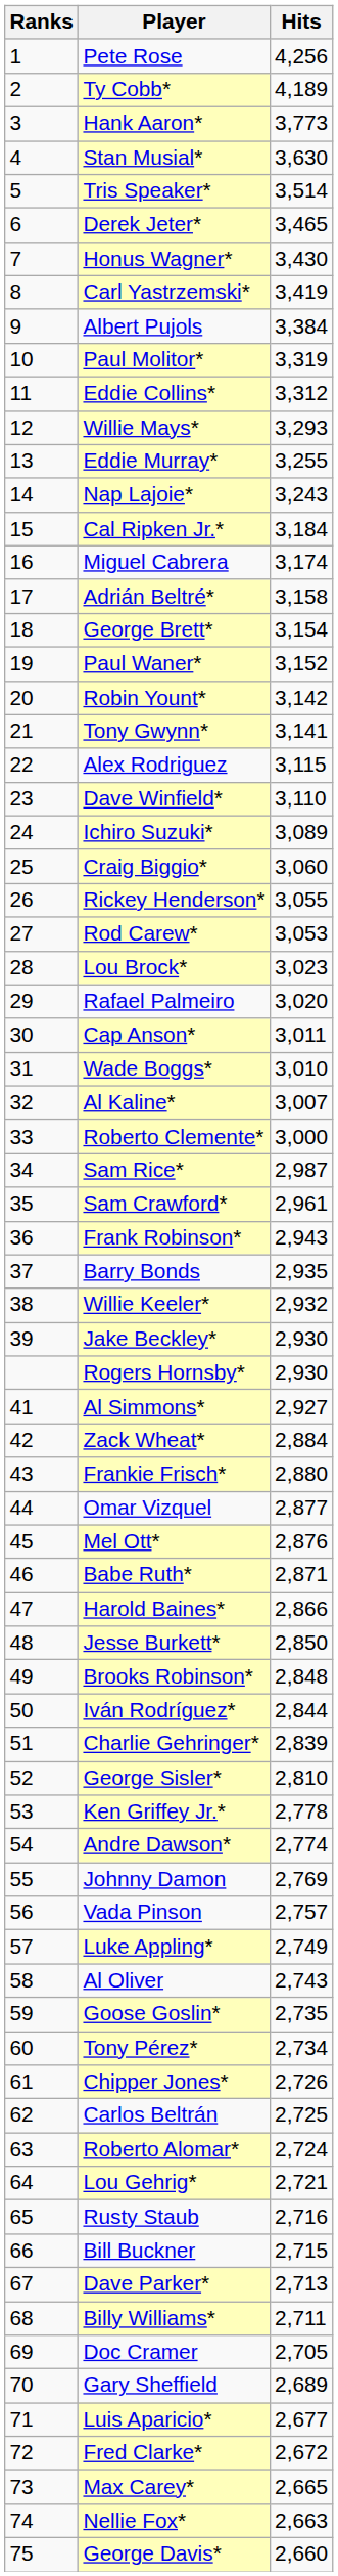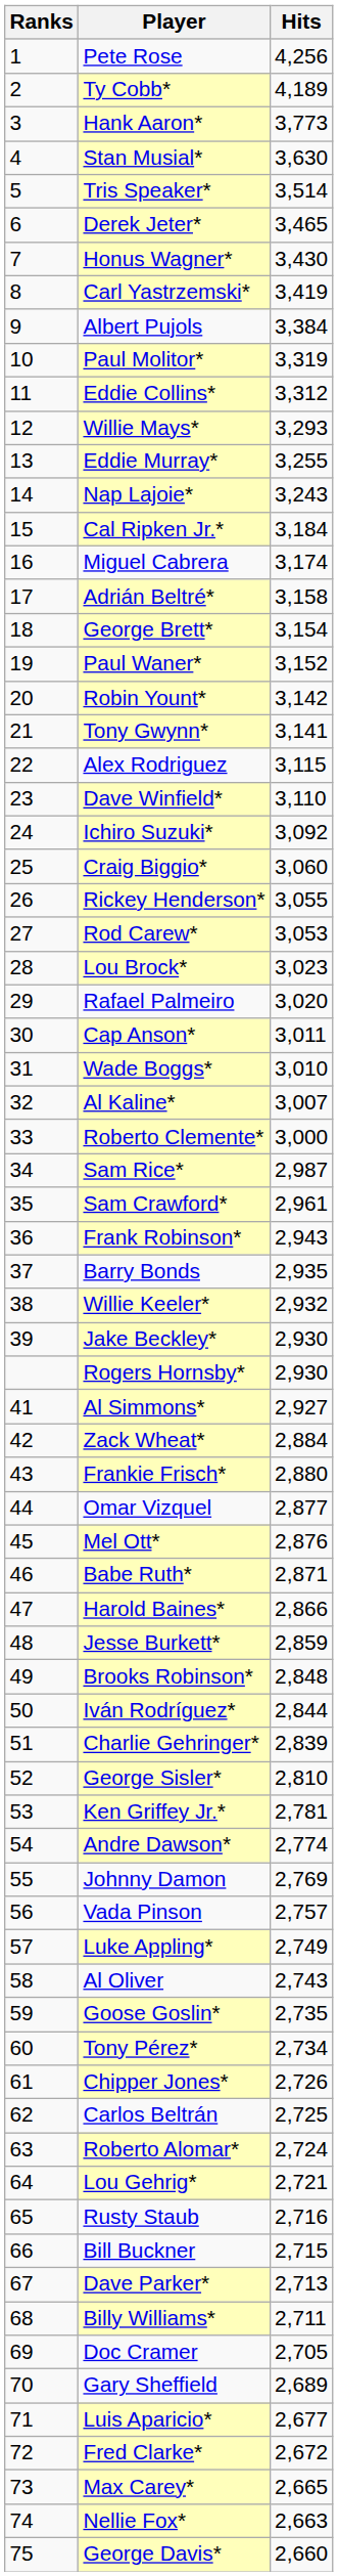 <table class="wikitable" style="float:left;">
 <tr>
 <th>Ranks</th>
 <th>Player</th>
 <th>Hits</th>
 </tr>
 <tr>
 <td>1</td>
 <td><a href='#'>Pete Rose</a></td>
 <td>4,256</td>
 </tr>
 <tr>
 <td>2</td>
 <td style="background:#ffffbb;"><a href='#'>Ty Cobb</a>*</td>
 <td>4,189</td>
 </tr>
 <tr>
 <td>3</td>
 <td style="background:#ffffbb;"><a href='#'>Hank Aaron</a>*</td>
 <td>3,773</td>
 </tr>
 <tr>
 <td>4</td>
 <td style="background:#ffffbb;"><a href='#'>Stan Musial</a>*</td>
 <td>3,630</td>
 </tr>
 <tr>
 <td>5</td>
 <td style="background:#ffffbb;"><a href='#'>Tris Speaker</a>*</td>
 <td>3,514</td>
 </tr>
 <tr>
 <td>6</td>
 <td style="background:#ffffbb;"><a href='#'>Derek Jeter</a>*</td>
 <td>3,465</td>
 </tr>
 <tr>
 <td>7</td>
 <td style="background:#ffffbb;"><a href='#'>Honus Wagner</a>*</td>
 <td>3,430</td>
 </tr>
 <tr>
 <td>8</td>
 <td style="background:#ffffbb;"><a href='#'>Carl Yastrzemski</a>*</td>
 <td>3,419</td>
 </tr>
 <tr>
 <td>9</td>
 <td><a href='#'>Albert Pujols</a></td>
 <td>3,384</td>
 </tr>
 <tr>
 <td>10</td>
 <td style="background:#ffffbb;"><a href='#'>Paul Molitor</a>*</td>
 <td>3,319</td>
 </tr>
 <tr>
 <td>11</td>
 <td style="background:#ffffbb;"><a href='#'>Eddie Collins</a>*</td>
 <td>3,312</td>
 </tr>
 <tr>
 <td>12</td>
 <td style="background:#ffffbb;"><a href='#'>Willie Mays</a>*</td>
 <td>3,293</td>
 </tr>
 <tr>
 <td>13</td>
 <td style="background:#ffffbb;"><a href='#'>Eddie Murray</a>*</td>
 <td>3,255</td>
 </tr>
 <tr>
 <td>14</td>
 <td style="background:#ffffbb;"><a href='#'>Nap Lajoie</a>*</td>
 <td>3,243</td>
 </tr>
 <tr>
 <td>15</td>
 <td style="background:#ffffbb;"><a href='#'>Cal Ripken Jr.</a>*</td>
 <td>3,184</td>
 </tr>
 <tr>
 <td>16</td>
 <td><a href='#'>Miguel Cabrera</a></td>
 <td>3,174</td>
 </tr>
 <tr>
 <td>17</td>
 <td style="background:#ffffbb;"><a href='#'>Adrián Beltré</a>*</td>
 <td>3,158</td>
 </tr>
 <tr>
 <td>18</td>
 <td style="background:#ffffbb;"><a href='#'>George Brett</a>*</td>
 <td>3,154</td>
 </tr>
 <tr>
 <td>19</td>
 <td style="background:#ffffbb;"><a href='#'>Paul Waner</a>*</td>
 <td>3,152</td>
 </tr>
 <tr>
 <td>20</td>
 <td style="background:#ffffbb;"><a href='#'>Robin Yount</a>*</td>
 <td>3,142</td>
 </tr>
 <tr>
 <td>21</td>
 <td style="background:#ffffbb;"><a href='#'>Tony Gwynn</a>*</td>
 <td>3,141</td>
 </tr>
 <tr>
 <td>22</td>
 <td><a href='#'>Alex Rodriguez</a></td>
 <td>3,115</td>
 </tr>
 <tr>
 <td>23</td>
 <td style="background:#ffffbb;"><a href='#'>Dave Winfield</a>*</td>
 <td>3,110</td>
 </tr>
 <tr>
 <td>24</td>
 <td style="background:#ffffbb;"><a href='#'>Ichiro Suzuki</a>*</td>
-<td>3,089</td>
+<td>3,092</td>
 </tr>
 <tr>
 <td>25</td>
 <td style="background:#ffffbb;"><a href='#'>Craig Biggio</a>*</td>
 <td>3,060</td>
 </tr>
 <tr>
 <td>26</td>
 <td style="background:#ffffbb;"><a href='#'>Rickey Henderson</a>*</td>
 <td>3,055</td>
 </tr>
 <tr>
 <td>27</td>
 <td style="background:#ffffbb;"><a href='#'>Rod Carew</a>*</td>
 <td>3,053</td>
 </tr>
 <tr>
 <td>28</td>
 <td style="background:#ffffbb;"><a href='#'>Lou Brock</a>*</td>
 <td>3,023</td>
 </tr>
 <tr>
 <td>29</td>
 <td><a href='#'>Rafael Palmeiro</a></td>
 <td>3,020</td>
 </tr>
 <tr>
 <td>30</td>
 <td style="background:#ffffbb;"><a href='#'>Cap Anson</a>*</td>
 <td>3,011</td>
 </tr>
 <tr>
 <td>31</td>
 <td style="background:#ffffbb;"><a href='#'>Wade Boggs</a>*</td>
 <td>3,010</td>
 </tr>
 <tr>
 <td>32</td>
 <td style="background:#ffffbb;"><a href='#'>Al Kaline</a>*</td>
 <td>3,007</td>
 </tr>
 <tr>
 <td>33</td>
 <td style="background:#ffffbb;"><a href='#'>Roberto Clemente</a>*</td>
 <td>3,000</td>
 </tr>
 <tr>
 <td>34</td>
 <td style="background:#ffffbb;"><a href='#'>Sam Rice</a>*</td>
 <td>2,987</td>
 </tr>
 <tr>
 <td>35</td>
 <td style="background:#ffffbb;"><a href='#'>Sam Crawford</a>*</td>
 <td>2,961</td>
 </tr>
 <tr>
 <td>36</td>
 <td style="background:#ffffbb;"><a href='#'>Frank Robinson</a>*</td>
 <td>2,943</td>
 </tr>
 <tr>
 <td>37</td>
 <td><a href='#'>Barry Bonds</a></td>
 <td>2,935</td>
 </tr>
 <tr>
 <td>38</td>
 <td style="background:#ffffbb;"><a href='#'>Willie Keeler</a>*</td>
 <td>2,932</td>
 </tr>
 <tr>
 <td>39</td>
 <td style="background:#ffffbb;"><a href='#'>Jake Beckley</a>*</td>
 <td>2,930</td>
 </tr>
 <tr>
 <td></td>
 <td style="background:#ffffbb;"><a href='#'>Rogers Hornsby</a>*</td>
 <td>2,930</td>
 </tr>
 <tr>
 <td>41</td>
 <td style="background:#ffffbb;"><a href='#'>Al Simmons</a>*</td>
 <td>2,927</td>
 </tr>
 <tr>
 <td>42</td>
 <td style="background:#ffffbb;"><a href='#'>Zack Wheat</a>*</td>
 <td>2,884</td>
 </tr>
 <tr>
 <td>43</td>
 <td style="background:#ffffbb;"><a href='#'>Frankie Frisch</a>*</td>
 <td>2,880</td>
 </tr>
 <tr>
 <td>44</td>
 <td><a href='#'>Omar Vizquel</a></td>
 <td>2,877</td>
 </tr>
 <tr>
 <td>45</td>
 <td style="background:#ffffbb;"><a href='#'>Mel Ott</a>*</td>
 <td>2,876</td>
 </tr>
 <tr>
 <td>46</td>
 <td style="background:#ffffbb;"><a href='#'>Babe Ruth</a>*</td>
 <td>2,871</td>
 </tr>
 <tr>
 <td>47</td>
 <td style="background:#ffffbb;"><a href='#'>Harold Baines</a>*</td>
 <td>2,866</td>
 </tr>
 <tr>
 <td>48</td>
 <td style="background:#ffffbb;"><a href='#'>Jesse Burkett</a>*</td>
-<td>2,850</td>
+<td>2,859</td>
 </tr>
 <tr>
 <td>49</td>
 <td style="background:#ffffbb;"><a href='#'>Brooks Robinson</a>*</td>
 <td>2,848</td>
 </tr>
 <tr>
 <td>50</td>
 <td style="background:#ffffbb;"><a href='#'>Iván Rodríguez</a>*</td>
 <td>2,844</td>
 </tr>
 <tr>
 <td>51</td>
 <td style="background:#ffffbb;"><a href='#'>Charlie Gehringer</a>*</td>
 <td>2,839</td>
 </tr>
 <tr>
 <td>52</td>
 <td style="background:#ffffbb;"><a href='#'>George Sisler</a>*</td>
 <td>2,810</td>
 </tr>
 <tr>
 <td>53</td>
 <td style="background:#ffffbb;"><a href='#'>Ken Griffey Jr.</a>*</td>
-<td>2,778</td>
+<td>2,781</td>
 </tr>
 <tr>
 <td>54</td>
 <td style="background:#ffffbb;"><a href='#'>Andre Dawson</a>*</td>
 <td>2,774</td>
 </tr>
 <tr>
 <td>55</td>
 <td><a href='#'>Johnny Damon</a></td>
 <td>2,769</td>
 </tr>
 <tr>
 <td>56</td>
 <td><a href='#'>Vada Pinson</a></td>
 <td>2,757</td>
 </tr>
 <tr>
 <td>57</td>
 <td style="background:#ffffbb;"><a href='#'>Luke Appling</a>*</td>
 <td>2,749</td>
 </tr>
 <tr>
 <td>58</td>
 <td><a href='#'>Al Oliver</a></td>
 <td>2,743</td>
 </tr>
 <tr>
 <td>59</td>
 <td style="background:#ffffbb;"><a href='#'>Goose Goslin</a>*</td>
 <td>2,735</td>
 </tr>
 <tr>
 <td>60</td>
 <td style="background:#ffffbb;"><a href='#'>Tony Pérez</a>*</td>
 <td>2,734</td>
 </tr>
 <tr>
 <td>61</td>
 <td style="background:#ffffbb;"><a href='#'>Chipper Jones</a>*</td>
 <td>2,726</td>
 </tr>
 <tr>
 <td>62</td>
 <td><a href='#'>Carlos Beltrán</a></td>
 <td>2,725</td>
 </tr>
 <tr>
 <td>63</td>
 <td style="background:#ffffbb;"><a href='#'>Roberto Alomar</a>*</td>
 <td>2,724</td>
 </tr>
 <tr>
 <td>64</td>
 <td style="background:#ffffbb;"><a href='#'>Lou Gehrig</a>*</td>
 <td>2,721</td>
 </tr>
 <tr>
 <td>65</td>
 <td><a href='#'>Rusty Staub</a></td>
 <td>2,716</td>
 </tr>
 <tr>
 <td>66</td>
 <td><a href='#'>Bill Buckner</a></td>
 <td>2,715</td>
 </tr>
 <tr>
 <td>67</td>
 <td style="background:#ffffbb;"><a href='#'>Dave Parker</a>*</td>
 <td>2,713</td>
 </tr>
 <tr>
 <td>68</td>
 <td style="background:#ffffbb;"><a href='#'>Billy Williams</a>*</td>
 <td>2,711</td>
 </tr>
 <tr>
 <td>69</td>
 <td><a href='#'>Doc Cramer</a></td>
 <td>2,705</td>
 </tr>
 <tr>
 <td>70</td>
 <td><a href='#'>Gary Sheffield</a></td>
 <td>2,689</td>
 </tr>
 <tr>
 <td>71</td>
 <td style="background:#ffffbb;"><a href='#'>Luis Aparicio</a>*</td>
 <td>2,677</td>
 </tr>
 <tr>
 <td>72</td>
 <td style="background:#ffffbb;"><a href='#'>Fred Clarke</a>*</td>
 <td>2,672</td>
 </tr>
 <tr>
 <td>73</td>
 <td style="background:#ffffbb;"><a href='#'>Max Carey</a>*</td>
 <td>2,665</td>
 </tr>
 <tr>
 <td>74</td>
 <td style="background:#ffffbb;"><a href='#'>Nellie Fox</a>*</td>
 <td>2,663</td>
 </tr>
 <tr>
 <td>75</td>
 <td style="background:#ffffbb;"><a href='#'>George Davis</a>*</td>
 <td>2,660</td>
 </tr>
 </table>
